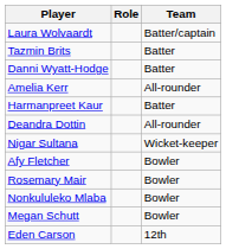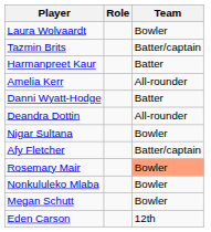 <table class="wikitable ">
 <tr>
 <th>Player</th>
 <th>Role</th>
 <th>Team</th>
 </tr>
 <tr>
 <td><a href='#'>Laura Wolvaardt</a></td>
 <td></td>
-<td>Batter/captain</td>
+<td>Bowler</td>
 </tr>
 <tr>
 <td><a href='#'>Tazmin Brits</a></td>
 <td></td>
-<td>Batter</td>
+<td>Batter/captain</td>
 </tr>
 <tr>
-<td><a href='#'>Danni Wyatt-Hodge</a></td>
+<td><a href='#'>Harmanpreet Kaur</a></td>
 <td></td>
 <td>Batter</td>
 </tr>
 <tr>
 <td><a href='#'>Amelia Kerr</a></td>
 <td></td>
 <td>All-rounder</td>
 </tr>
 <tr>
-<td><a href='#'>Harmanpreet Kaur</a></td>
+<td><a href='#'>Danni Wyatt-Hodge</a></td>
 <td></td>
 <td>Batter</td>
 </tr>
 <tr>
 <td><a href='#'>Deandra Dottin</a></td>
 <td></td>
 <td>All-rounder</td>
 </tr>
 <tr>
 <td><a href='#'>Nigar Sultana</a></td>
 <td></td>
-<td>Wicket-keeper</td>
+<td>Bowler</td>
 </tr>
 <tr>
 <td><a href='#'>Afy Fletcher</a></td>
 <td></td>
-<td>Bowler</td>
+<td>Batter/captain</td>
 </tr>
 <tr>
 <td><a href='#'>Rosemary Mair</a></td>
 <td></td>
-<td>Bowler</td>
+<td style="background: lightsalmon;">Bowler</td>
 </tr>
 <tr>
 <td><a href='#'>Nonkululeko Mlaba</a></td>
 <td></td>
 <td>Bowler</td>
 </tr>
 <tr>
 <td><a href='#'>Megan Schutt</a></td>
 <td></td>
 <td>Bowler</td>
 </tr>
 <tr>
 <td><a href='#'>Eden Carson</a></td>
 <td></td>
 <td>12th</td>
 </tr>
 </table>
